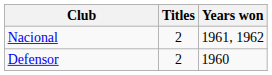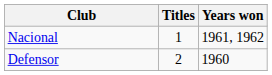 <table class="wikitable sortable" style="text-align:left" width="">
 <tr>
 <th width= 170px>Club</th>
 <th width=>Titles</th>
 <th width=>Years won</th>
 </tr>
 <tr>
 <td><a href='#'>Nacional</a></td>
-<td align=center>2</td>
+<td align=center>1</td>
 <td>1961, 1962</td>
 </tr>
 <tr>
 <td><a href='#'>Defensor</a></td>
 <td align=center>2</td>
 <td>1960</td>
 </tr>
 </table>
